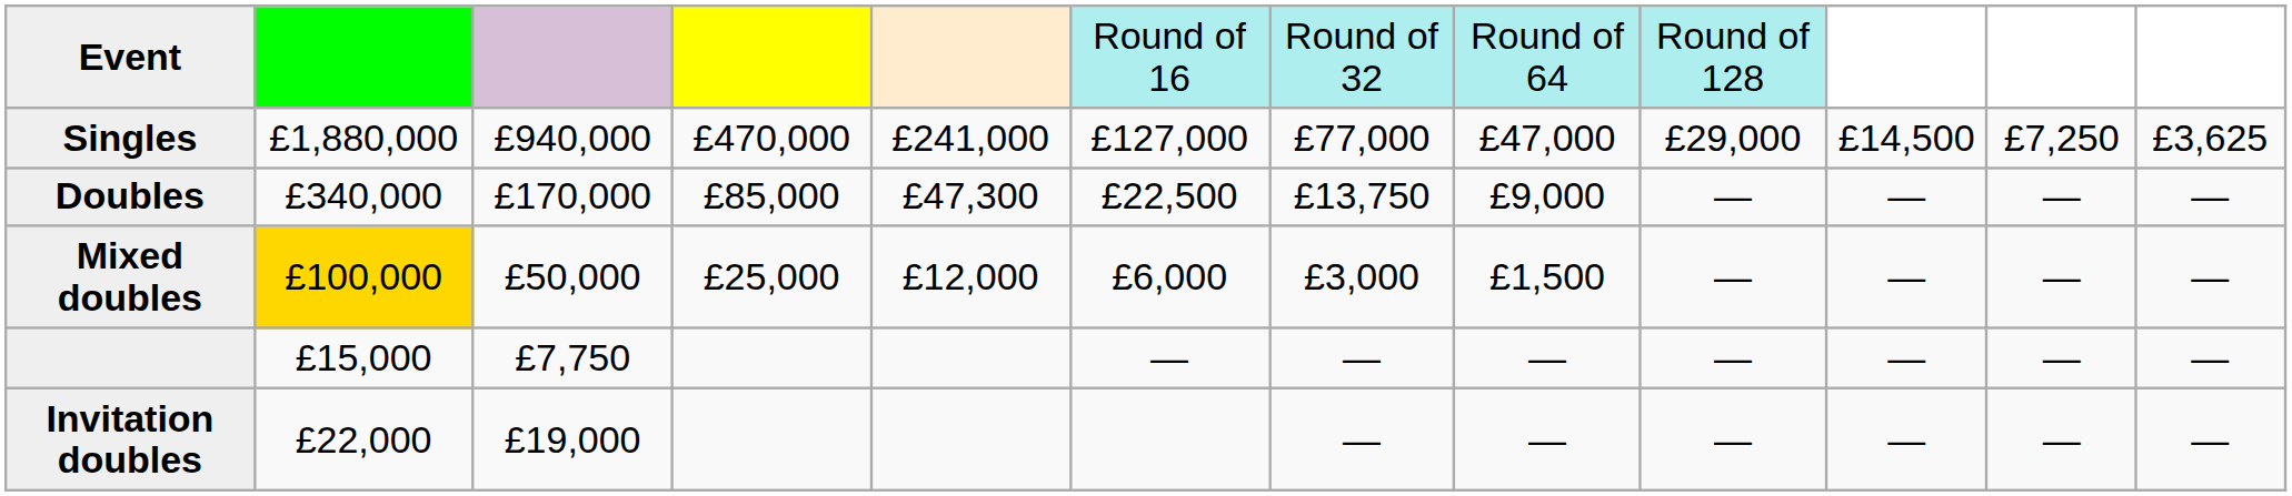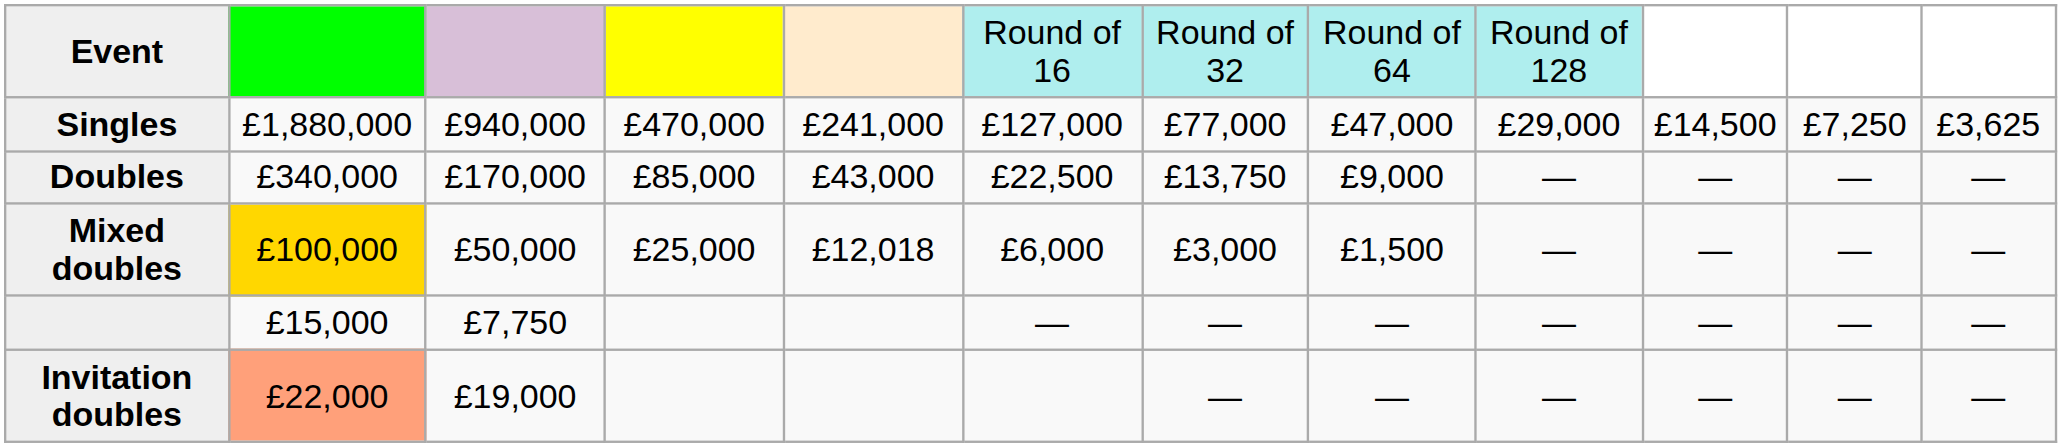 <table class=wikitable style="font-size:90%;text-align:center">
 <tr>
 <td style="width:130px; background:#efefef;"><strong>Event</strong></td>
 <td style="width:85px; background:lime;"><strong></strong></td>
 <td style="width:85px; background:thistle;"></td>
 <td style="width:85px; background:#ff0;"></td>
 <td style="width:85px; background:#ffebcd;"></td>
 <td style="width:85px; background:#afeeee;">Round of 16</td>
 <td style="width:85px; background:#afeeee;">Round of 32</td>
 <td style="width:85px; background:#afeeee;">Round of 64</td>
 <td style="width:85px; background:#afeeee;">Round of 128</td>
 <td style="width:60px; background:#ffffff;"></td>
 <td style="width:60px; background:#ffffff;"></td>
 <td style="width:60px; background:#ffffff;"></td>
 </tr>
 <tr>
 <td style="background:#efefef;"><strong>Singles</strong></td>
 <td>£1,880,000</td>
 <td>£940,000</td>
 <td>£470,000</td>
 <td>£241,000</td>
 <td>£127,000</td>
 <td>£77,000</td>
 <td>£47,000</td>
 <td>£29,000</td>
 <td>£14,500</td>
 <td>£7,250</td>
 <td>£3,625</td>
 </tr>
 <tr>
 <td style="background:#efefef;"><strong>Doubles</strong></td>
 <td>£340,000</td>
 <td>£170,000</td>
 <td>£85,000</td>
-<td>£47,300</td>
+<td>£43,000</td>
 <td>£22,500</td>
 <td>£13,750</td>
 <td>£9,000</td>
 <td>—</td>
 <td>—</td>
 <td>—</td>
 <td>—</td>
 </tr>
 <tr>
 <td style="background:#efefef;"><strong>Mixed doubles</strong></td>
 <td style="background: gold;">£100,000</td>
 <td>£50,000</td>
 <td>£25,000</td>
-<td>£12,000</td>
+<td>£12,018</td>
 <td>£6,000</td>
 <td>£3,000</td>
 <td>£1,500</td>
 <td>—</td>
 <td>—</td>
 <td>—</td>
 <td>—</td>
 </tr>
 <tr>
 <td style="background:#efefef;"><strong></strong></td>
 <td>£15,000</td>
 <td>£7,750</td>
 <td></td>
 <td></td>
 <td>—</td>
 <td>—</td>
 <td>—</td>
 <td>—</td>
 <td>—</td>
 <td>—</td>
 <td>—</td>
 </tr>
 <tr>
 <td style="background:#efefef;"><strong>Invitation doubles</strong></td>
-<td>£22,000</td>
+<td style="background: lightsalmon;">£22,000</td>
 <td>£19,000</td>
 <td></td>
 <td></td>
 <td></td>
 <td>—</td>
 <td>—</td>
 <td>—</td>
 <td>—</td>
 <td>—</td>
 <td>—</td>
 </tr>
 </table>
